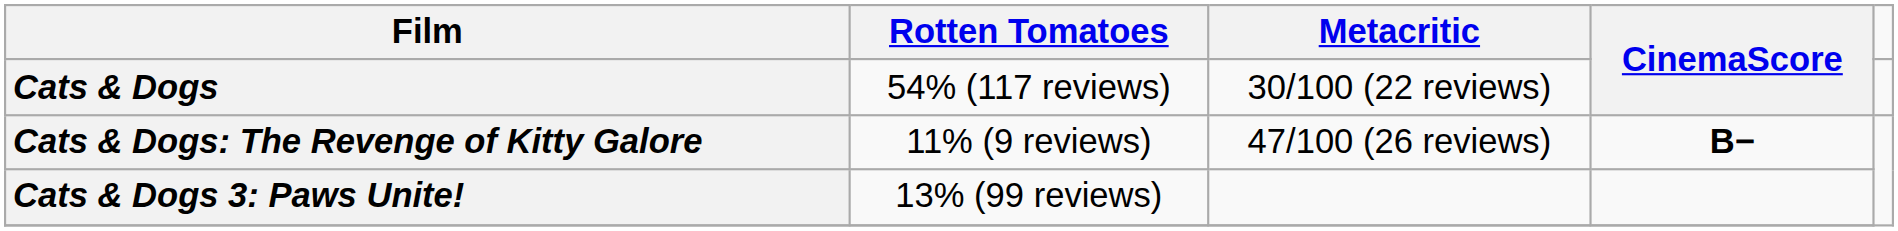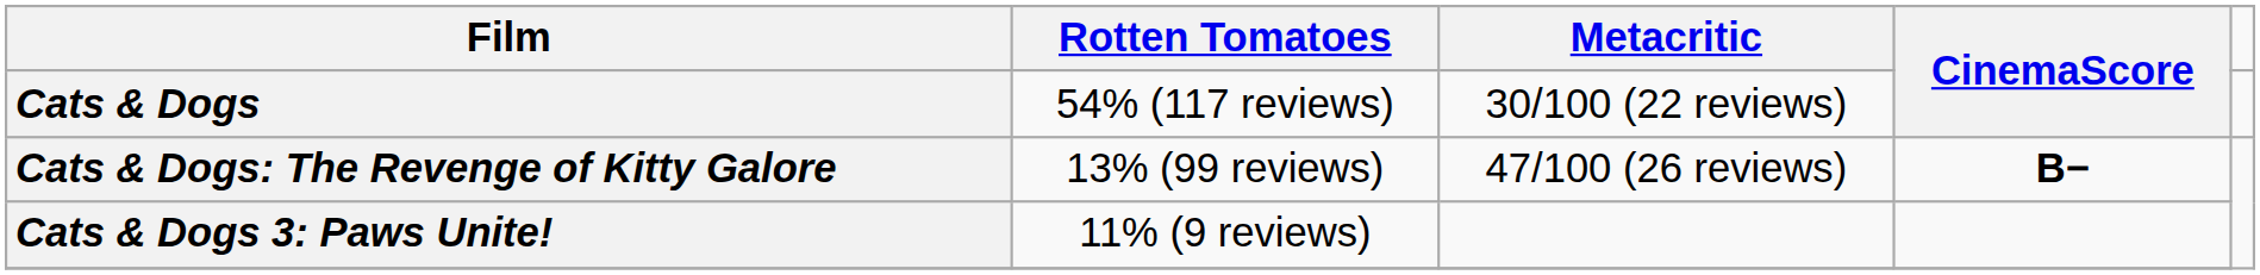 <table class="wikitable sortable" width=99% border="1" style="text-align: center;">
 <tr>
 <th>Film</th>
 <th><a href='#'>Rotten Tomatoes</a></th>
 <th><a href='#'>Metacritic</a></th>
 <th rowspan="2"><a href='#'>CinemaScore</a></th>
 </tr>
 <tr>
 <th style="text-align: left;"><em>Cats & Dogs</em></th>
 <td>54% (117 reviews)</td>
 <td>30/100 (22 reviews)</td>
 <td></td>
 </tr>
 <tr>
 <th style="text-align: left;"><em>Cats & Dogs: The Revenge of Kitty Galore</em></th>
-<td>11% (9 reviews)</td>
+<td>13% (99 reviews)</td>
 <td>47/100 (26 reviews)</td>
 <td><strong>B−</strong></td>
 </tr>
 <tr>
 <th style="text-align: left;"><em>Cats & Dogs 3: Paws Unite!</em></th>
-<td>13% (99 reviews)</td>
+<td>11% (9 reviews)</td>
 <td></td>
 <td></td>
 </tr>
 <tr>
 </tr>
 </table>
